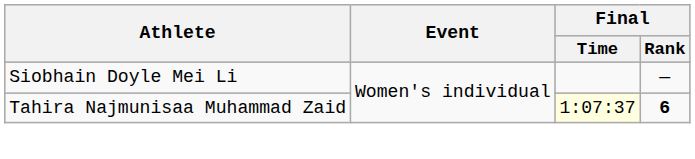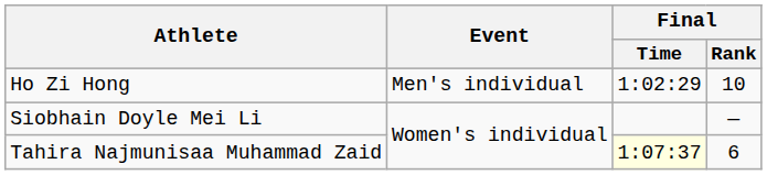 <table class="wikitable" style="font-size:90%">
 <tr>
 <th rowspan="2">Athlete</th>
 <th rowspan="2">Event</th>
 <th colspan="2">Final</th>
 </tr>
 <tr style="font-size:95%">
 <th>Time</th>
 <th>Rank</th>
 </tr>
 <tr align="center">
+<td align="left">Ho Zi Hong</td>
+<td align="left">Men's individual</td>
+<td>1:02:29</td>
+<td>10</td>
+</tr>
+<tr align="center">
 <td align="left">Siobhain Doyle Mei Li</td>
 <td rowspan="2" align="left">Women's individual</td>
 <td></td>
 <td>—</td>
 </tr>
 <tr align="center">
 <td align="left">Tahira Najmunisaa Muhammad Zaid</td>
 <td style="background: lightyellow;">1:07:37</td>
-<td><strong>6</strong></td>
+<td>6</td>
 </tr>
 </table>
